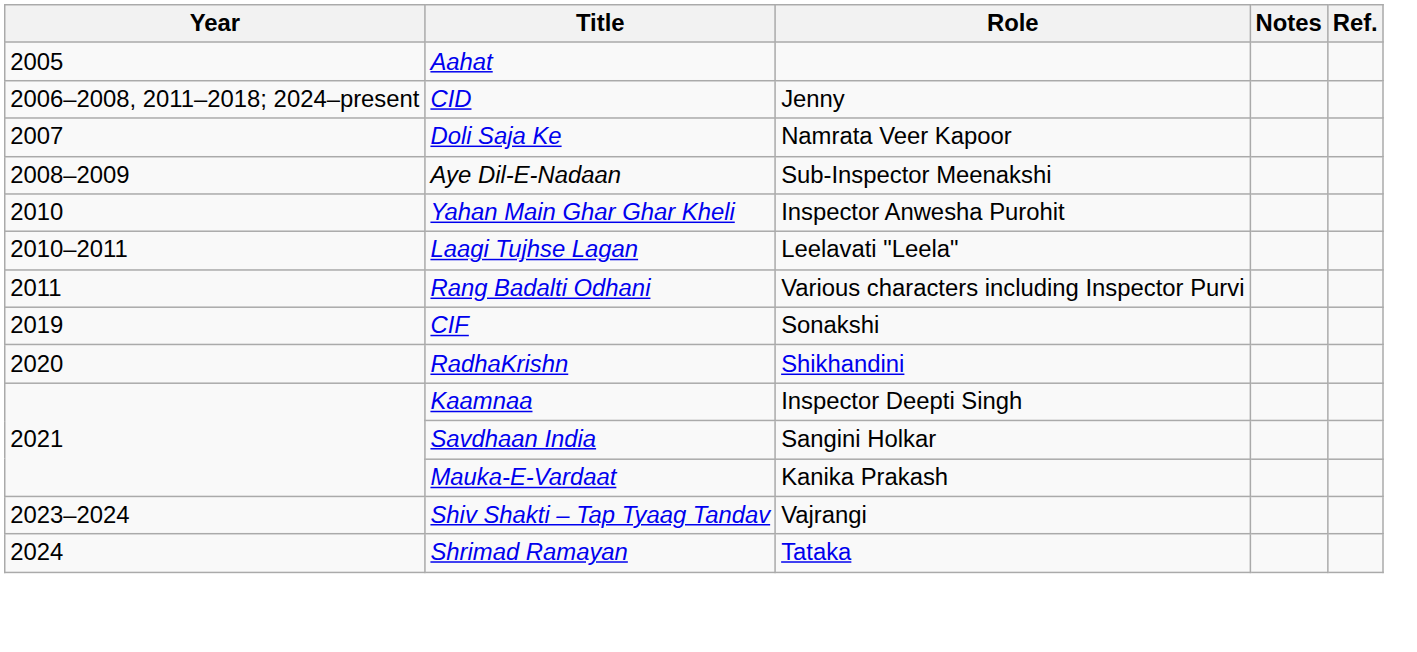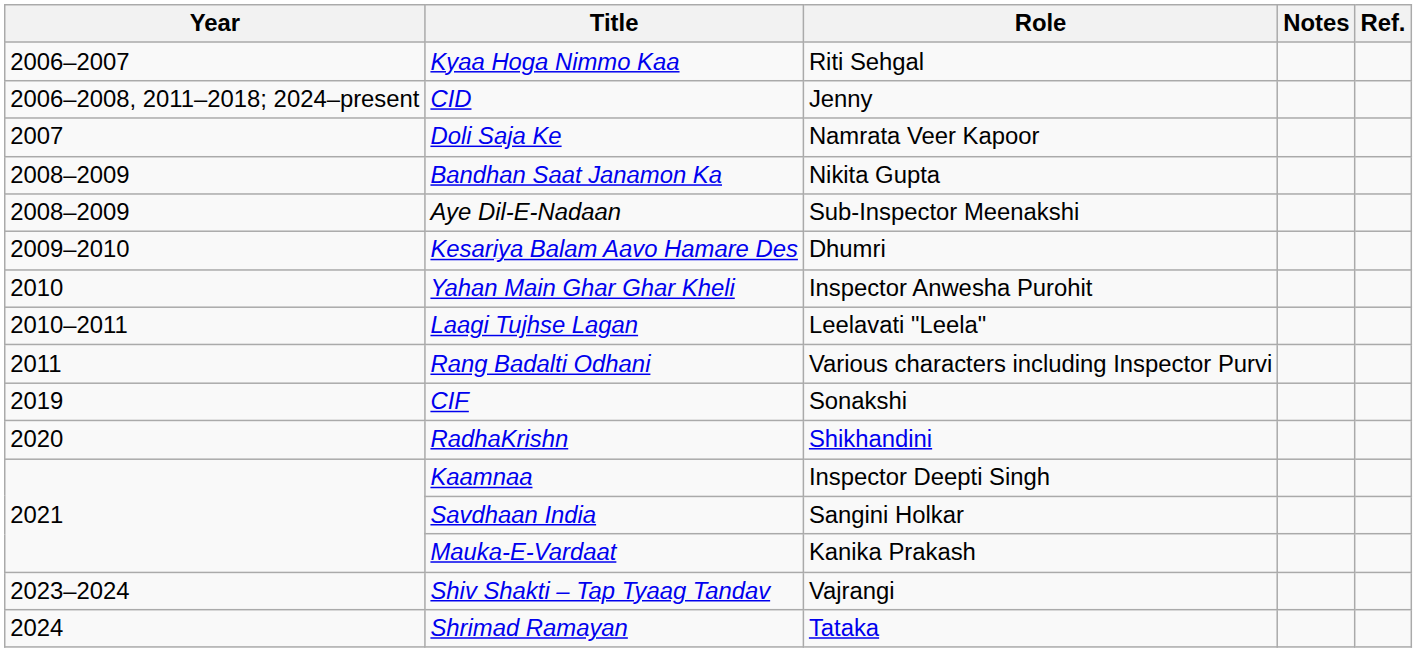 <table class="wikitable sortable">
 <tr>
 <th scope="col">Year</th>
 <th scope="col">Title</th>
 <th scope="col">Role</th>
 <th scope="col" class="unsortable">Notes</th>
 <th scope="col" class="unsortable">Ref.</th>
 </tr>
 <tr>
-<td>2005</td>
-<td><em><a href='#'>Aahat</a></em></td>
-<td></td>
+<td>2006–2007</td>
+<td><em><a href='#'>Kyaa Hoga Nimmo Kaa</a></em></td>
+<td>Riti Sehgal</td>
 <td></td>
 <td></td>
 </tr>
 <tr>
 <td>2006–2008, 2011–2018; 2024–present</td>
 <td><em><a href='#'>CID</a></em></td>
 <td>Jenny</td>
 <td></td>
 <td></td>
 </tr>
 <tr>
 <td>2007</td>
 <td><em><a href='#'>Doli Saja Ke</a></em></td>
 <td>Namrata Veer Kapoor</td>
 <td></td>
 <td></td>
 </tr>
 <tr>
 <td>2008–2009</td>
+<td><em><a href='#'>Bandhan Saat Janamon Ka</a></em></td>
+<td>Nikita Gupta</td>
+<td></td>
+<td></td>
+</tr>
+<tr>
+<td>2008–2009</td>
 <td><em>Aye Dil-E-Nadaan</em></td>
 <td>Sub-Inspector Meenakshi</td>
+<td></td>
+<td></td>
+</tr>
+<tr>
+<td>2009–2010</td>
+<td><em><a href='#'>Kesariya Balam Aavo Hamare Des</a></em></td>
+<td>Dhumri</td>
 <td></td>
 <td></td>
 </tr>
 <tr>
 <td>2010</td>
 <td><em><a href='#'>Yahan Main Ghar Ghar Kheli</a></em></td>
 <td>Inspector Anwesha Purohit</td>
 <td></td>
 <td></td>
 </tr>
 <tr>
 <td>2010–2011</td>
 <td><em><a href='#'>Laagi Tujhse Lagan</a></em></td>
 <td>Leelavati "Leela"</td>
 <td></td>
 <td></td>
 </tr>
 <tr>
 <td>2011</td>
 <td><em><a href='#'>Rang Badalti Odhani</a></em></td>
 <td>Various characters including Inspector Purvi</td>
 <td></td>
 <td></td>
 </tr>
 <tr>
 <td>2019</td>
 <td><em><a href='#'>CIF</a></em></td>
 <td>Sonakshi</td>
 <td></td>
 <td></td>
 </tr>
 <tr>
 <td>2020</td>
 <td><em><a href='#'>RadhaKrishn</a></em></td>
 <td><a href='#'>Shikhandini</a></td>
 <td></td>
 <td></td>
 </tr>
 <tr>
 <td rowspan="3">2021</td>
 <td><em><a href='#'>Kaamnaa</a></em></td>
 <td>Inspector Deepti Singh</td>
 <td></td>
 <td></td>
 </tr>
 <tr>
 <td><em><a href='#'>Savdhaan India</a></em></td>
 <td>Sangini Holkar</td>
 <td></td>
 <td></td>
 </tr>
 <tr>
 <td><em><a href='#'>Mauka-E-Vardaat</a></em></td>
 <td>Kanika Prakash</td>
 <td></td>
 <td></td>
 </tr>
 <tr>
 <td>2023–2024</td>
 <td><em><a href='#'>Shiv Shakti – Tap Tyaag Tandav</a></em></td>
 <td>Vajrangi</td>
 <td></td>
 <td></td>
 </tr>
 <tr>
 <td>2024</td>
 <td><em><a href='#'>Shrimad Ramayan</a></em></td>
 <td><a href='#'>Tataka</a></td>
 <td></td>
 <td></td>
 </tr>
 </table>
